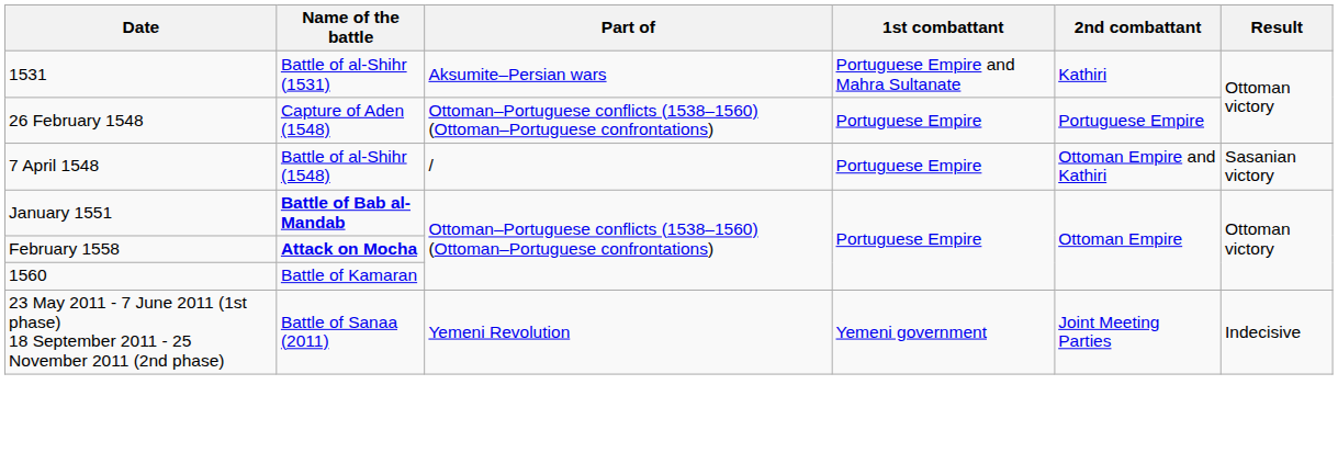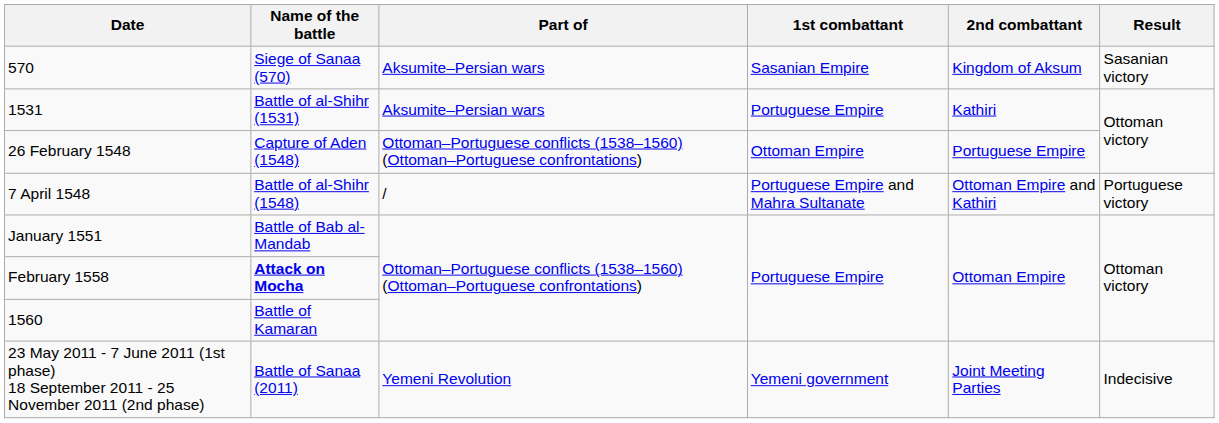 <table class="wikitable">
 <tr>
 <th>Date</th>
 <th>Name of the battle</th>
 <th>Part of</th>
 <th>1st combattant</th>
 <th>2nd combattant</th>
 <th>Result</th>
 </tr>
 <tr>
+<td>570</td>
+<td><a href='#'>Siege of Sanaa (570)</a></td>
+<td><a href='#'>Aksumite–Persian wars</a></td>
+<td><a href='#'>Sasanian Empire</a></td>
+<td><a href='#'>Kingdom of Aksum</a></td>
+<td>Sasanian victory</td>
+</tr>
+<tr>
 <td>1531</td>
 <td><a href='#'>Battle of al-Shihr (1531)</a></td>
 <td><a href='#'>Aksumite–Persian wars</a></td>
-<td><a href='#'>Portuguese Empire</a> and <a href='#'>Mahra Sultanate</a></td>
+<td><a href='#'>Portuguese Empire</a></td>
 <td><a href='#'>Kathiri</a></td>
 <td rowspan="2">Ottoman victory</td>
 </tr>
 <tr>
 <td>26 February 1548</td>
 <td><a href='#'>Capture of Aden (1548)</a></td>
 <td><a href='#'>Ottoman–Portuguese conflicts (1538–1560)</a> (<a href='#'>Ottoman–Portuguese confrontations</a>)</td>
-<td><a href='#'>Portuguese Empire</a></td>
+<td><a href='#'>Ottoman Empire</a></td>
 <td><a href='#'>Portuguese Empire</a></td>
 </tr>
 <tr>
 <td>7 April 1548</td>
 <td><a href='#'>Battle of al-Shihr (1548)</a></td>
 <td>/</td>
-<td><a href='#'>Portuguese Empire</a></td>
+<td><a href='#'>Portuguese Empire</a> and <a href='#'>Mahra Sultanate</a></td>
 <td><a href='#'>Ottoman Empire</a> and <a href='#'>Kathiri</a></td>
-<td>Sasanian victory</td>
+<td>Portuguese victory</td>
 </tr>
 <tr>
 <td>January 1551</td>
-<td><strong><a href='#'>Battle of Bab al-Mandab</a></strong></td>
+<td><a href='#'>Battle of Bab al-Mandab</a></td>
 <td rowspan="3"><a href='#'>Ottoman–Portuguese conflicts (1538–1560)</a> (<a href='#'>Ottoman–Portuguese confrontations</a>)</td>
 <td rowspan="3"><a href='#'>Portuguese Empire</a></td>
 <td rowspan="3"><a href='#'>Ottoman Empire</a></td>
 <td rowspan="3">Ottoman victory</td>
 </tr>
 <tr>
 <td>February 1558</td>
 <td><strong><a href='#'>Attack on Mocha</a></strong></td>
 </tr>
 <tr>
 <td>1560</td>
 <td><a href='#'>Battle of Kamaran</a></td>
 </tr>
 <tr>
 <td>23 May 2011 - 7 June 2011 (1st phase)<br>18 September 2011 - 25 November 2011 (2nd phase)</td>
 <td><a href='#'>Battle of Sanaa (2011)</a></td>
 <td><a href='#'>Yemeni Revolution</a></td>
 <td><a href='#'>Yemeni government</a></td>
 <td><a href='#'>Joint Meeting Parties</a></td>
 <td>Indecisive</td>
 </tr>
 </table>
